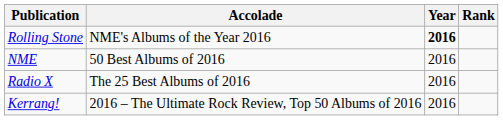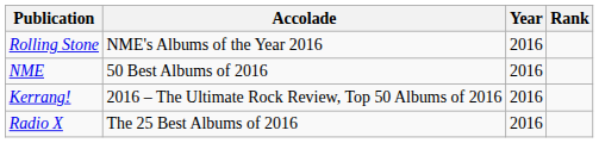 <table class="sortable wikitable">
 <tr>
 <th>Publication</th>
 <th>Accolade</th>
 <th>Year</th>
 <th>Rank</th>
 </tr>
 <tr>
 <td><em><a href='#'>Rolling Stone</a></em></td>
 <td>NME's Albums of the Year 2016</td>
-<td><strong>2016</strong></td>
+<td>2016</td>
 <td></td>
 </tr>
 <tr>
 <td><em><a href='#'>NME</a></em></td>
 <td>50 Best Albums of 2016</td>
 <td>2016</td>
 <td></td>
 </tr>
 <tr>
+<td><em><a href='#'>Kerrang!</a></em></td>
+<td>2016 – The Ultimate Rock Review, Top 50 Albums of 2016</td>
+<td>2016</td>
+<td></td>
+</tr>
+<tr>
 <td><em><a href='#'>Radio X</a></em></td>
 <td>The 25 Best Albums of 2016</td>
 <td>2016</td>
 <td></td>
 </tr>
-<tr>
-<td><em><a href='#'>Kerrang!</a></em></td>
-<td>2016 – The Ultimate Rock Review, Top 50 Albums of 2016</td>
-<td>2016</td>
-<td></td>
-</tr>
 </table>
